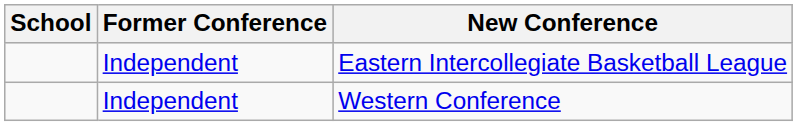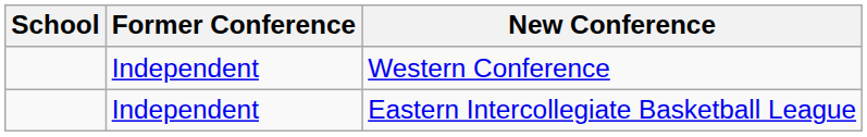 <table class="wikitable sortable">
 <tr>
 <th>School</th>
 <th>Former Conference</th>
 <th>New Conference</th>
 </tr>
 <tr>
 <td></td>
 <td><a href='#'>Independent</a></td>
-<td><a href='#'>Eastern Intercollegiate Basketball League</a></td>
+<td><a href='#'>Western Conference</a></td>
 </tr>
 <tr>
 <td></td>
 <td><a href='#'>Independent</a></td>
-<td><a href='#'>Western Conference</a></td>
+<td><a href='#'>Eastern Intercollegiate Basketball League</a></td>
 </tr>
 </table>
